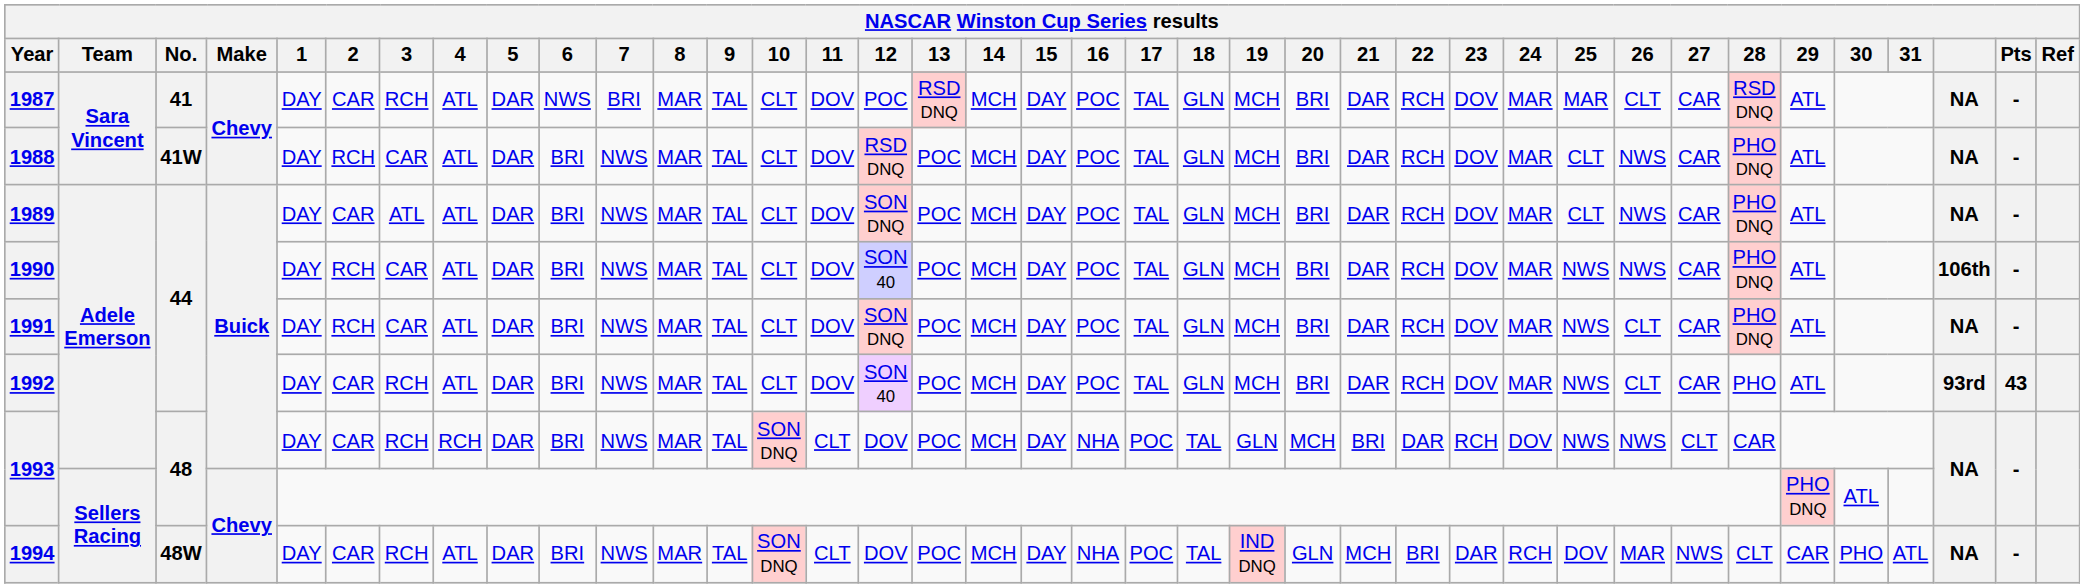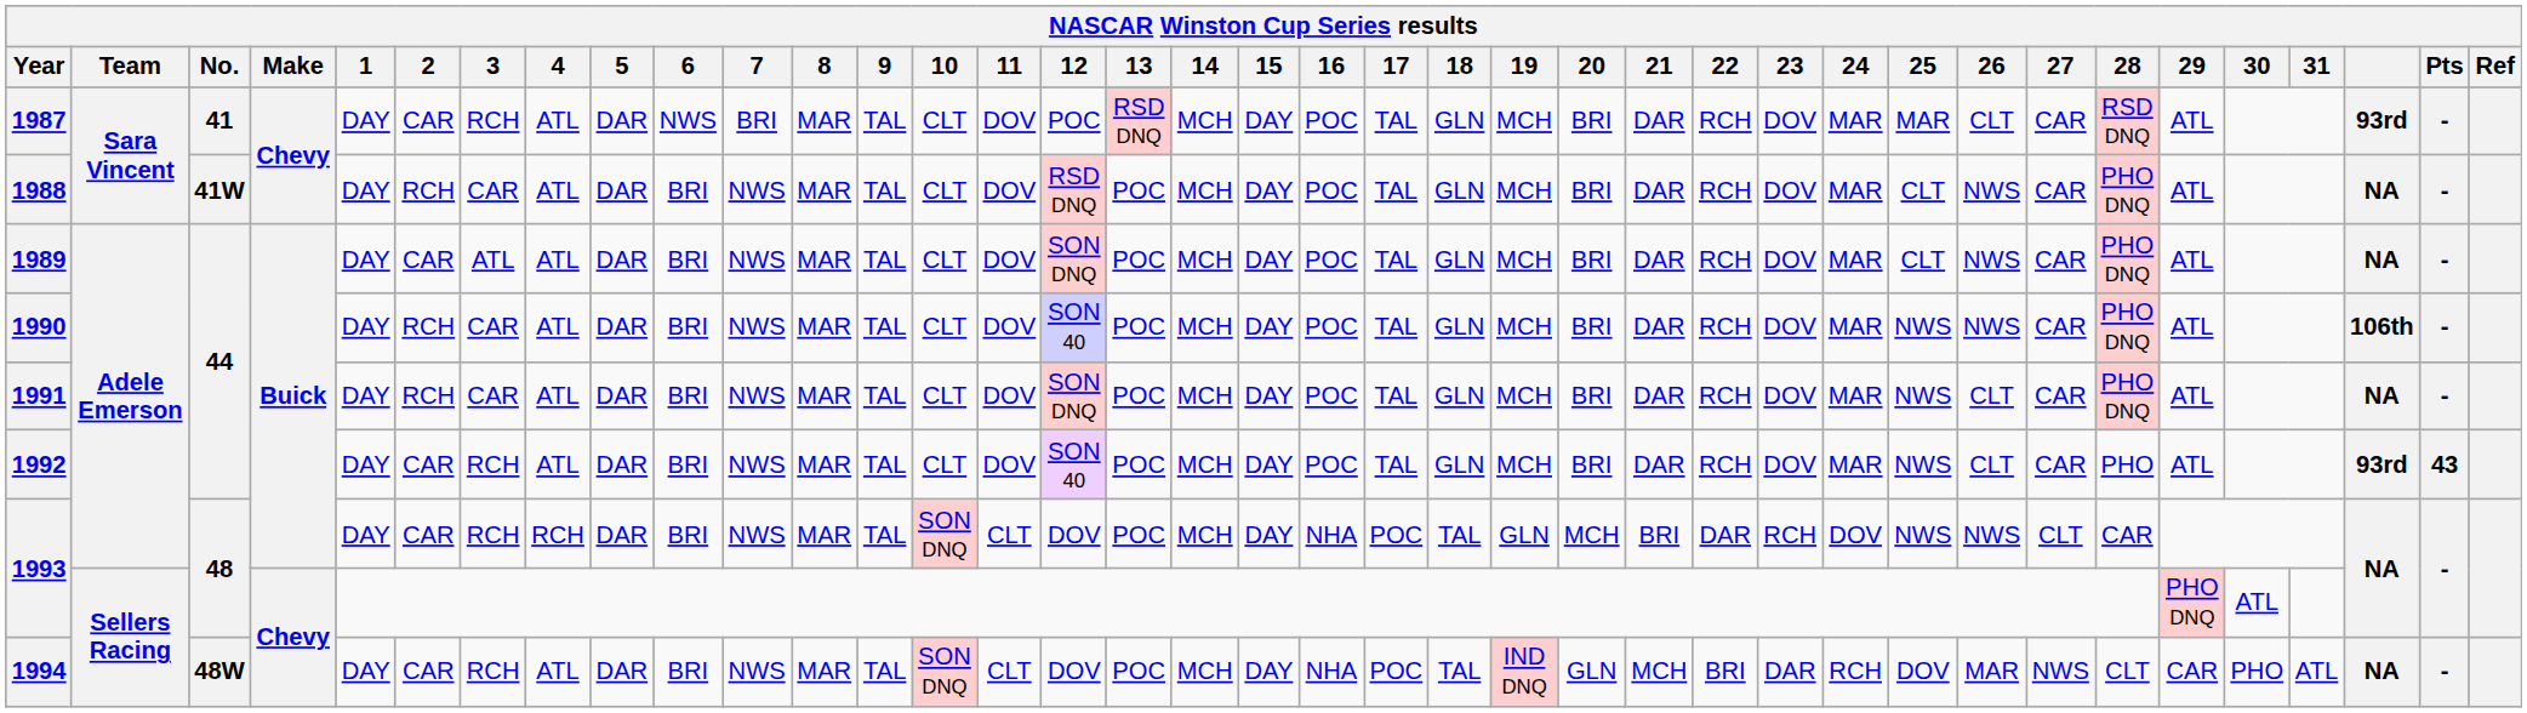 <table class="wikitable" style="text-align:center; font-size:75%">
 <tr>
 <th colspan=45><a href='#'>NASCAR</a> <a href='#'>Winston Cup Series</a> results</th>
 </tr>
 <tr>
 <th>Year</th>
 <th>Team</th>
 <th>No.</th>
 <th>Make</th>
 <th>1</th>
 <th>2</th>
 <th>3</th>
 <th>4</th>
 <th>5</th>
 <th>6</th>
 <th>7</th>
 <th>8</th>
 <th>9</th>
 <th>10</th>
 <th>11</th>
 <th>12</th>
 <th>13</th>
 <th>14</th>
 <th>15</th>
 <th>16</th>
 <th>17</th>
 <th>18</th>
 <th>19</th>
 <th>20</th>
 <th>21</th>
 <th>22</th>
 <th>23</th>
 <th>24</th>
 <th>25</th>
 <th>26</th>
 <th>27</th>
 <th>28</th>
 <th>29</th>
 <th>30</th>
 <th>31</th>
 <th></th>
 <th>Pts</th>
 <th>Ref</th>
 </tr>
 <tr>
 <th><a href='#'>1987</a></th>
 <th rowspan=2><a href='#'>Sara Vincent</a></th>
 <th>41</th>
 <th rowspan=2><a href='#'>Chevy</a></th>
 <td><a href='#'>DAY</a></td>
 <td><a href='#'>CAR</a></td>
 <td><a href='#'>RCH</a></td>
 <td><a href='#'>ATL</a></td>
 <td><a href='#'>DAR</a></td>
 <td><a href='#'>NWS</a></td>
 <td><a href='#'>BRI</a></td>
 <td><a href='#'>MAR</a></td>
 <td><a href='#'>TAL</a></td>
 <td><a href='#'>CLT</a></td>
 <td><a href='#'>DOV</a></td>
 <td><a href='#'>POC</a></td>
 <td style="background:#FFCFCF;"><a href='#'>RSD</a><br><small>DNQ</small></td>
 <td><a href='#'>MCH</a></td>
 <td><a href='#'>DAY</a></td>
 <td><a href='#'>POC</a></td>
 <td><a href='#'>TAL</a></td>
 <td><a href='#'>GLN</a></td>
 <td><a href='#'>MCH</a></td>
 <td><a href='#'>BRI</a></td>
 <td><a href='#'>DAR</a></td>
 <td><a href='#'>RCH</a></td>
 <td><a href='#'>DOV</a></td>
 <td><a href='#'>MAR</a></td>
 <td><a href='#'>MAR</a></td>
 <td><a href='#'>CLT</a></td>
 <td><a href='#'>CAR</a></td>
 <td style="background:#FFCFCF;"><a href='#'>RSD</a><br><small>DNQ</small></td>
 <td><a href='#'>ATL</a></td>
 <td colspan=2></td>
-<th>NA</th>
+<th>93rd</th>
 <th>-</th>
 <th></th>
 </tr>
 <tr>
 <th><a href='#'>1988</a></th>
 <th>41W</th>
 <td><a href='#'>DAY</a></td>
 <td><a href='#'>RCH</a></td>
 <td><a href='#'>CAR</a></td>
 <td><a href='#'>ATL</a></td>
 <td><a href='#'>DAR</a></td>
 <td><a href='#'>BRI</a></td>
 <td><a href='#'>NWS</a></td>
 <td><a href='#'>MAR</a></td>
 <td><a href='#'>TAL</a></td>
 <td><a href='#'>CLT</a></td>
 <td><a href='#'>DOV</a></td>
 <td style="background:#FFCFCF;"><a href='#'>RSD</a><br><small>DNQ</small></td>
 <td><a href='#'>POC</a></td>
 <td><a href='#'>MCH</a></td>
 <td><a href='#'>DAY</a></td>
 <td><a href='#'>POC</a></td>
 <td><a href='#'>TAL</a></td>
 <td><a href='#'>GLN</a></td>
 <td><a href='#'>MCH</a></td>
 <td><a href='#'>BRI</a></td>
 <td><a href='#'>DAR</a></td>
 <td><a href='#'>RCH</a></td>
 <td><a href='#'>DOV</a></td>
 <td><a href='#'>MAR</a></td>
 <td><a href='#'>CLT</a></td>
 <td><a href='#'>NWS</a></td>
 <td><a href='#'>CAR</a></td>
 <td style="background:#FFCFCF;"><a href='#'>PHO</a><br><small>DNQ</small></td>
 <td><a href='#'>ATL</a></td>
 <td colspan=2></td>
 <th>NA</th>
 <th>-</th>
 <th></th>
 </tr>
 <tr>
 <th><a href='#'>1989</a></th>
 <th rowspan=5><a href='#'>Adele Emerson</a></th>
 <th rowspan=4>44</th>
 <th rowspan=5><a href='#'>Buick</a></th>
 <td><a href='#'>DAY</a></td>
 <td><a href='#'>CAR</a></td>
 <td><a href='#'>ATL</a></td>
 <td><a href='#'>ATL</a></td>
 <td><a href='#'>DAR</a></td>
 <td><a href='#'>BRI</a></td>
 <td><a href='#'>NWS</a></td>
 <td><a href='#'>MAR</a></td>
 <td><a href='#'>TAL</a></td>
 <td><a href='#'>CLT</a></td>
 <td><a href='#'>DOV</a></td>
 <td style="background:#FFCFCF;"><a href='#'>SON</a><br><small>DNQ</small></td>
 <td><a href='#'>POC</a></td>
 <td><a href='#'>MCH</a></td>
 <td><a href='#'>DAY</a></td>
 <td><a href='#'>POC</a></td>
 <td><a href='#'>TAL</a></td>
 <td><a href='#'>GLN</a></td>
 <td><a href='#'>MCH</a></td>
 <td><a href='#'>BRI</a></td>
 <td><a href='#'>DAR</a></td>
 <td><a href='#'>RCH</a></td>
 <td><a href='#'>DOV</a></td>
 <td><a href='#'>MAR</a></td>
 <td><a href='#'>CLT</a></td>
 <td><a href='#'>NWS</a></td>
 <td><a href='#'>CAR</a></td>
 <td style="background:#FFCFCF;"><a href='#'>PHO</a><br><small>DNQ</small></td>
 <td><a href='#'>ATL</a></td>
 <td colspan=2></td>
 <th>NA</th>
 <th>-</th>
 <th></th>
 </tr>
 <tr>
 <th><a href='#'>1990</a></th>
 <td><a href='#'>DAY</a></td>
 <td><a href='#'>RCH</a></td>
 <td><a href='#'>CAR</a></td>
 <td><a href='#'>ATL</a></td>
 <td><a href='#'>DAR</a></td>
 <td><a href='#'>BRI</a></td>
 <td><a href='#'>NWS</a></td>
 <td><a href='#'>MAR</a></td>
 <td><a href='#'>TAL</a></td>
 <td><a href='#'>CLT</a></td>
 <td><a href='#'>DOV</a></td>
 <td style="background:#CFCFFF;"><a href='#'>SON</a><br><small>40</small></td>
 <td><a href='#'>POC</a></td>
 <td><a href='#'>MCH</a></td>
 <td><a href='#'>DAY</a></td>
 <td><a href='#'>POC</a></td>
 <td><a href='#'>TAL</a></td>
 <td><a href='#'>GLN</a></td>
 <td><a href='#'>MCH</a></td>
 <td><a href='#'>BRI</a></td>
 <td><a href='#'>DAR</a></td>
 <td><a href='#'>RCH</a></td>
 <td><a href='#'>DOV</a></td>
 <td><a href='#'>MAR</a></td>
 <td><a href='#'>NWS</a></td>
 <td><a href='#'>NWS</a></td>
 <td><a href='#'>CAR</a></td>
 <td style="background:#FFCFCF;"><a href='#'>PHO</a><br><small>DNQ</small></td>
 <td><a href='#'>ATL</a></td>
 <td colspan=2></td>
 <th>106th</th>
 <th>-</th>
 <th></th>
 </tr>
 <tr>
 <th><a href='#'>1991</a></th>
 <td><a href='#'>DAY</a></td>
 <td><a href='#'>RCH</a></td>
 <td><a href='#'>CAR</a></td>
 <td><a href='#'>ATL</a></td>
 <td><a href='#'>DAR</a></td>
 <td><a href='#'>BRI</a></td>
 <td><a href='#'>NWS</a></td>
 <td><a href='#'>MAR</a></td>
 <td><a href='#'>TAL</a></td>
 <td><a href='#'>CLT</a></td>
 <td><a href='#'>DOV</a></td>
 <td style="background:#FFCFCF;"><a href='#'>SON</a><br><small>DNQ</small></td>
 <td><a href='#'>POC</a></td>
 <td><a href='#'>MCH</a></td>
 <td><a href='#'>DAY</a></td>
 <td><a href='#'>POC</a></td>
 <td><a href='#'>TAL</a></td>
 <td><a href='#'>GLN</a></td>
 <td><a href='#'>MCH</a></td>
 <td><a href='#'>BRI</a></td>
 <td><a href='#'>DAR</a></td>
 <td><a href='#'>RCH</a></td>
 <td><a href='#'>DOV</a></td>
 <td><a href='#'>MAR</a></td>
 <td><a href='#'>NWS</a></td>
 <td><a href='#'>CLT</a></td>
 <td><a href='#'>CAR</a></td>
 <td style="background:#FFCFCF;"><a href='#'>PHO</a><br><small>DNQ</small></td>
 <td><a href='#'>ATL</a></td>
 <td colspan=2></td>
 <th>NA</th>
 <th>-</th>
 <th></th>
 </tr>
 <tr>
 <th><a href='#'>1992</a></th>
 <td><a href='#'>DAY</a></td>
 <td><a href='#'>CAR</a></td>
 <td><a href='#'>RCH</a></td>
 <td><a href='#'>ATL</a></td>
 <td><a href='#'>DAR</a></td>
 <td><a href='#'>BRI</a></td>
 <td><a href='#'>NWS</a></td>
 <td><a href='#'>MAR</a></td>
 <td><a href='#'>TAL</a></td>
 <td><a href='#'>CLT</a></td>
 <td><a href='#'>DOV</a></td>
 <td style="background:#EFCFFF;"><a href='#'>SON</a><br><small>40</small></td>
 <td><a href='#'>POC</a></td>
 <td><a href='#'>MCH</a></td>
 <td><a href='#'>DAY</a></td>
 <td><a href='#'>POC</a></td>
 <td><a href='#'>TAL</a></td>
 <td><a href='#'>GLN</a></td>
 <td><a href='#'>MCH</a></td>
 <td><a href='#'>BRI</a></td>
 <td><a href='#'>DAR</a></td>
 <td><a href='#'>RCH</a></td>
 <td><a href='#'>DOV</a></td>
 <td><a href='#'>MAR</a></td>
 <td><a href='#'>NWS</a></td>
 <td><a href='#'>CLT</a></td>
 <td><a href='#'>CAR</a></td>
 <td><a href='#'>PHO</a></td>
 <td><a href='#'>ATL</a></td>
 <td colspan=2></td>
 <th>93rd</th>
 <th>43</th>
 <th></th>
 </tr>
 <tr>
 <th rowspan=2><a href='#'>1993</a></th>
 <th rowspan=2>48</th>
 <td><a href='#'>DAY</a></td>
 <td><a href='#'>CAR</a></td>
 <td><a href='#'>RCH</a></td>
 <td><a href='#'>RCH</a></td>
 <td><a href='#'>DAR</a></td>
 <td><a href='#'>BRI</a></td>
 <td><a href='#'>NWS</a></td>
 <td><a href='#'>MAR</a></td>
 <td><a href='#'>TAL</a></td>
 <td style="background:#FFCFCF;"><a href='#'>SON</a><br><small>DNQ</small></td>
 <td><a href='#'>CLT</a></td>
 <td><a href='#'>DOV</a></td>
 <td><a href='#'>POC</a></td>
 <td><a href='#'>MCH</a></td>
 <td><a href='#'>DAY</a></td>
 <td><a href='#'>NHA</a></td>
 <td><a href='#'>POC</a></td>
 <td><a href='#'>TAL</a></td>
 <td><a href='#'>GLN</a></td>
 <td><a href='#'>MCH</a></td>
 <td><a href='#'>BRI</a></td>
 <td><a href='#'>DAR</a></td>
 <td><a href='#'>RCH</a></td>
 <td><a href='#'>DOV</a></td>
 <td><a href='#'>NWS</a></td>
 <td><a href='#'>NWS</a></td>
 <td><a href='#'>CLT</a></td>
 <td><a href='#'>CAR</a></td>
 <td colspan=3></td>
 <th rowspan=2>NA</th>
 <th rowspan=2>-</th>
 <th rowspan=2></th>
 </tr>
 <tr>
 <th rowspan=2><a href='#'>Sellers Racing</a></th>
 <th rowspan=2><a href='#'>Chevy</a></th>
 <td colspan=28></td>
 <td style="background:#FFCFCF;"><a href='#'>PHO</a><br><small>DNQ</small></td>
 <td><a href='#'>ATL</a></td>
 <td></td>
 </tr>
 <tr>
 <th><a href='#'>1994</a></th>
 <th>48W</th>
 <td><a href='#'>DAY</a></td>
 <td><a href='#'>CAR</a></td>
 <td><a href='#'>RCH</a></td>
 <td><a href='#'>ATL</a></td>
 <td><a href='#'>DAR</a></td>
 <td><a href='#'>BRI</a></td>
 <td><a href='#'>NWS</a></td>
 <td><a href='#'>MAR</a></td>
 <td><a href='#'>TAL</a></td>
 <td style="background:#FFCFCF;"><a href='#'>SON</a><br><small>DNQ</small></td>
 <td><a href='#'>CLT</a></td>
 <td><a href='#'>DOV</a></td>
 <td><a href='#'>POC</a></td>
 <td><a href='#'>MCH</a></td>
 <td><a href='#'>DAY</a></td>
 <td><a href='#'>NHA</a></td>
 <td><a href='#'>POC</a></td>
 <td><a href='#'>TAL</a></td>
 <td style="background:#FFCFCF;"><a href='#'>IND</a><br><small>DNQ</small></td>
 <td><a href='#'>GLN</a></td>
 <td><a href='#'>MCH</a></td>
 <td><a href='#'>BRI</a></td>
 <td><a href='#'>DAR</a></td>
 <td><a href='#'>RCH</a></td>
 <td><a href='#'>DOV</a></td>
 <td><a href='#'>MAR</a></td>
 <td><a href='#'>NWS</a></td>
 <td><a href='#'>CLT</a></td>
 <td><a href='#'>CAR</a></td>
 <td><a href='#'>PHO</a></td>
 <td><a href='#'>ATL</a></td>
 <th>NA</th>
 <th>-</th>
 <th></th>
 </tr>
 </table>
